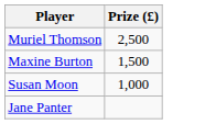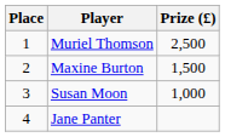 <table class="wikitable" style="font-size:95%">
 <tr>
+<th>Place</th>
 <th>Player</th>
 <th>Prize (£)</th>
 </tr>
 <tr>
+<td align=center>1</td>
 <td> <a href='#'>Muriel Thomson</a></td>
 <td align=center>2,500</td>
 </tr>
 <tr>
+<td align=center>2</td>
 <td> <a href='#'>Maxine Burton</a></td>
 <td align=center>1,500</td>
 </tr>
 <tr>
+<td align=center>3</td>
 <td> <a href='#'>Susan Moon</a></td>
 <td align=center>1,000</td>
 </tr>
 <tr>
+<td align=center>4</td>
 <td> <a href='#'>Jane Panter</a></td>
 <td align=center></td>
 </tr>
 </table>
